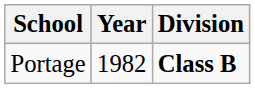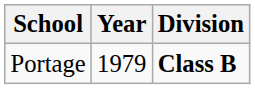 <table class="wikitable">
 <tr>
 <th>School</th>
 <th>Year</th>
 <th>Division</th>
 </tr>
 <tr>
 <td>Portage</td>
-<td>1982</td>
+<td>1979</td>
 <td><strong>Class B</strong></td>
 </tr>
 </table>
